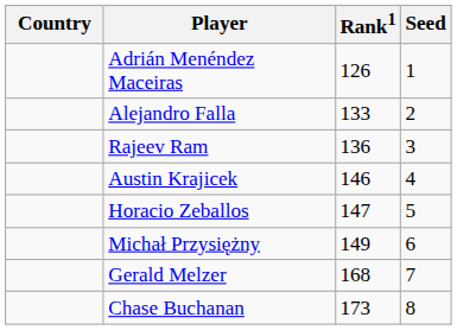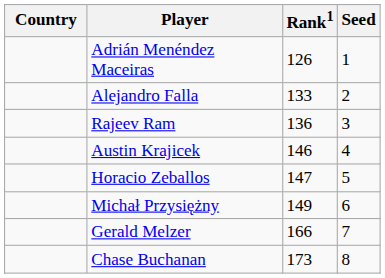 <table class="sortable wikitable">
 <tr>
 <th width="70">Country</th>
 <th width="175">Player</th>
 <th>Rank<sup>1</sup></th>
 <th>Seed</th>
 </tr>
 <tr>
 <td></td>
 <td><a href='#'>Adrián Menéndez Maceiras</a></td>
 <td>126</td>
 <td>1</td>
 </tr>
 <tr>
 <td></td>
 <td><a href='#'>Alejandro Falla</a></td>
 <td>133</td>
 <td>2</td>
 </tr>
 <tr>
 <td></td>
 <td><a href='#'>Rajeev Ram</a></td>
 <td>136</td>
 <td>3</td>
 </tr>
 <tr>
 <td></td>
 <td><a href='#'>Austin Krajicek</a></td>
 <td>146</td>
 <td>4</td>
 </tr>
 <tr>
 <td></td>
 <td><a href='#'>Horacio Zeballos</a></td>
 <td>147</td>
 <td>5</td>
 </tr>
 <tr>
 <td></td>
 <td><a href='#'>Michał Przysiężny</a></td>
 <td>149</td>
 <td>6</td>
 </tr>
 <tr>
 <td></td>
 <td><a href='#'>Gerald Melzer</a></td>
-<td>168</td>
+<td>166</td>
 <td>7</td>
 </tr>
 <tr>
 <td></td>
 <td><a href='#'>Chase Buchanan</a></td>
 <td>173</td>
 <td>8</td>
 </tr>
 </table>
